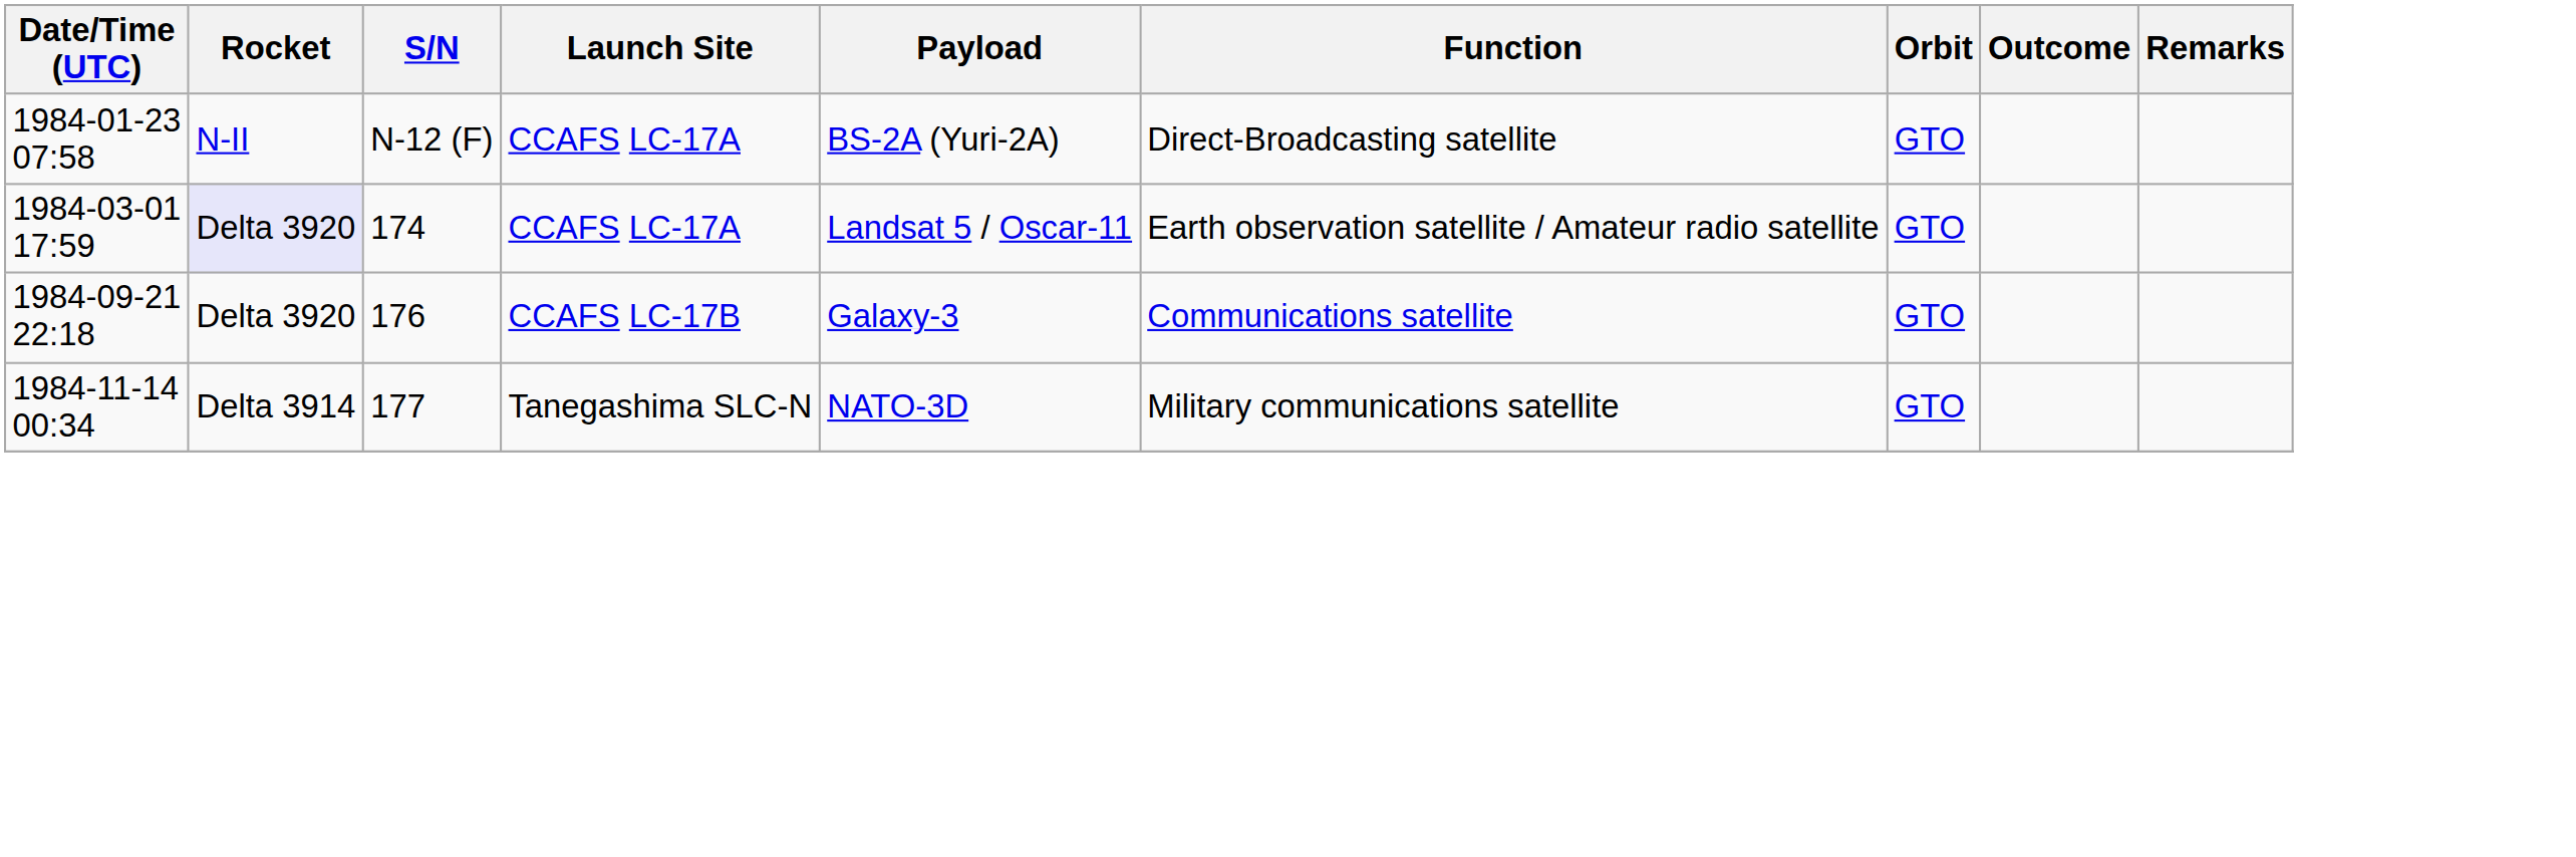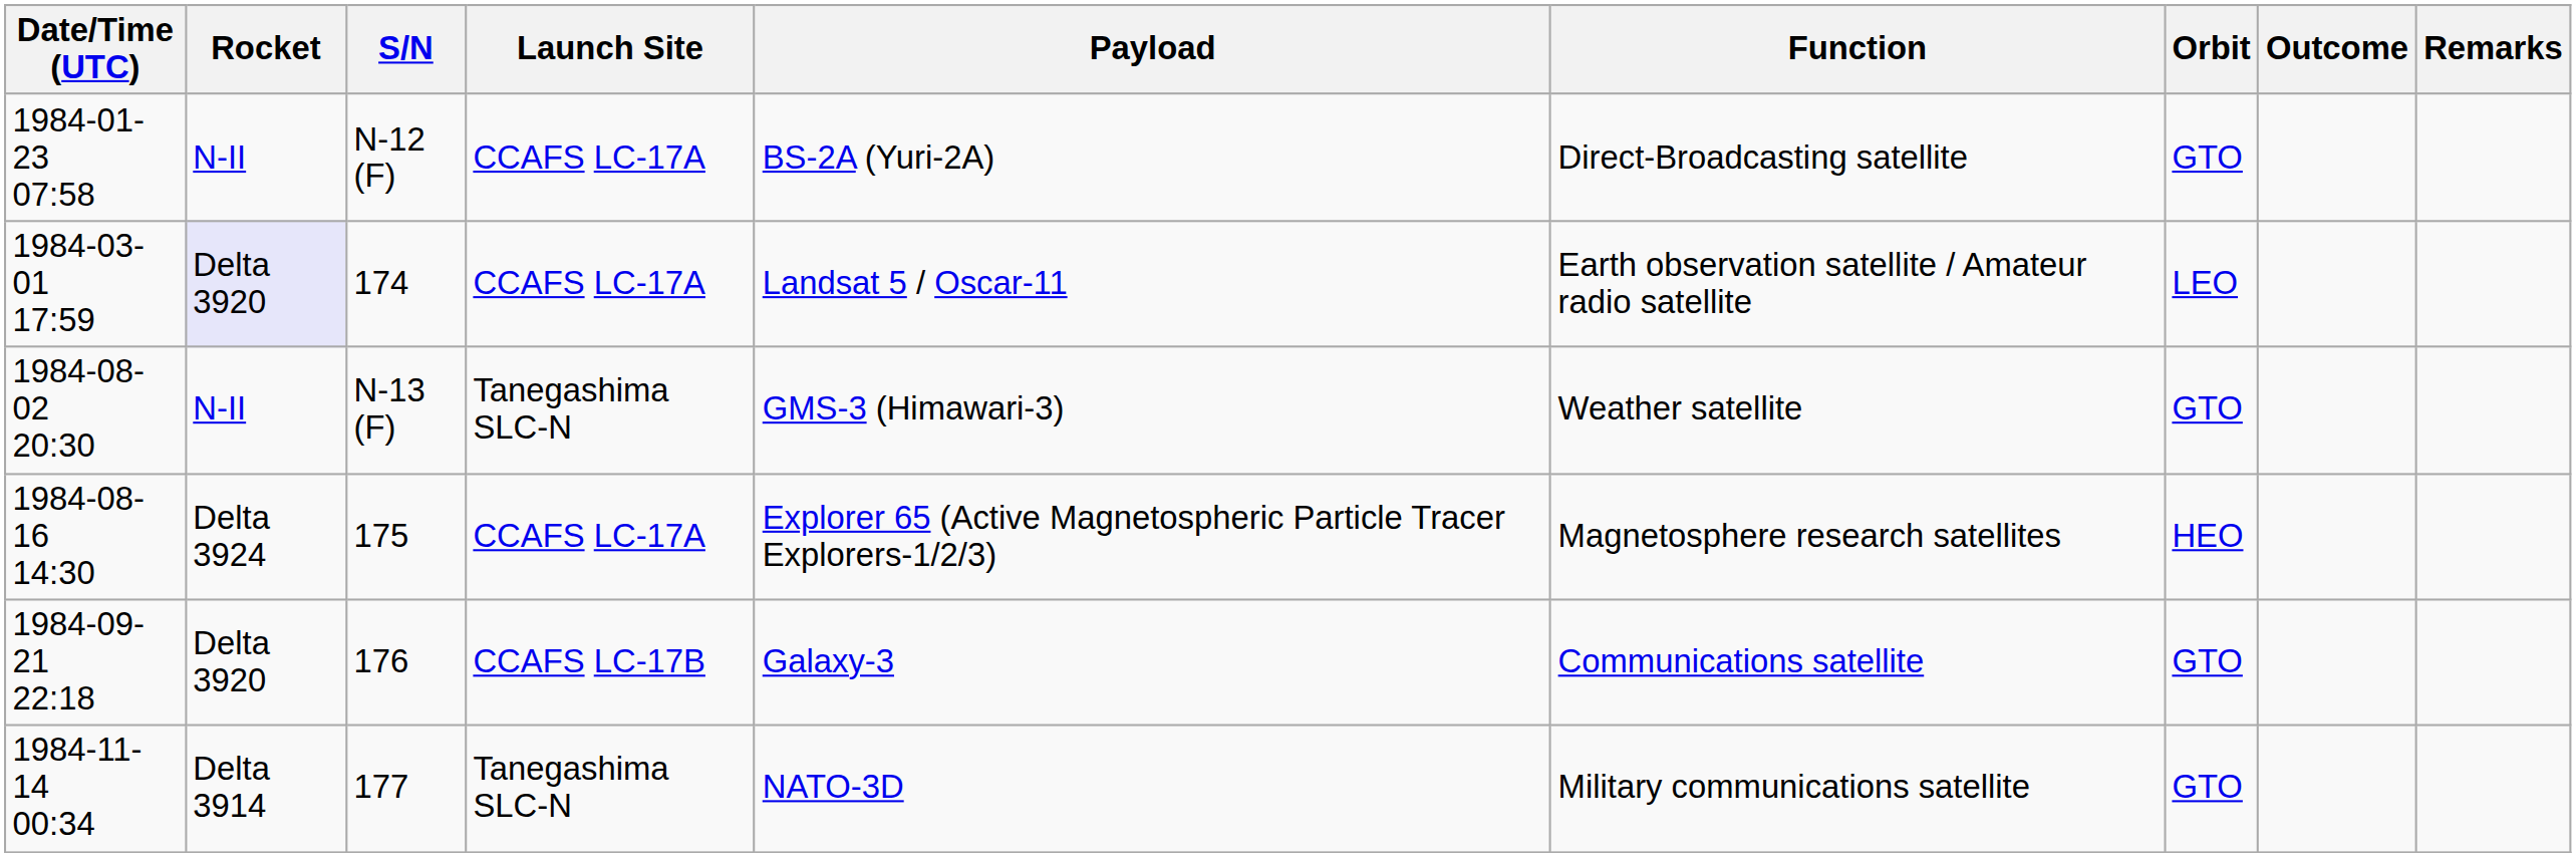 <table class="wikitable" style="margin: 1em 1em 1em 0";>
 <tr>
 <th>Date/Time<br>(<a href='#'>UTC</a>)</th>
 <th>Rocket</th>
 <th><a href='#'>S/N</a></th>
 <th>Launch Site</th>
 <th>Payload</th>
 <th>Function</th>
 <th>Orbit</th>
 <th>Outcome</th>
 <th>Remarks</th>
 </tr>
 <tr>
 <td>1984-01-23<br>07:58</td>
 <td><a href='#'>N-II</a></td>
 <td>N-12 (F)</td>
 <td><a href='#'>CCAFS</a> <a href='#'>LC-17A</a></td>
 <td><a href='#'>BS-2A</a> (Yuri-2A)</td>
 <td>Direct-Broadcasting satellite</td>
 <td><a href='#'>GTO</a></td>
 <td></td>
 <td></td>
 </tr>
 <tr>
 <td>1984-03-01<br>17:59</td>
 <td style="background: lavender;">Delta 3920</td>
 <td>174</td>
 <td><a href='#'>CCAFS</a> <a href='#'>LC-17A</a></td>
 <td><a href='#'>Landsat 5</a> / <a href='#'>Oscar-11</a></td>
 <td>Earth observation satellite / Amateur radio satellite</td>
+<td><a href='#'>LEO</a></td>
+<td></td>
+<td></td>
+</tr>
+<tr>
+<td>1984-08-02<br>20:30</td>
+<td><a href='#'>N-II</a></td>
+<td>N-13 (F)</td>
+<td>Tanegashima SLC-N</td>
+<td><a href='#'>GMS-3</a> (Himawari-3)</td>
+<td>Weather satellite</td>
 <td><a href='#'>GTO</a></td>
+<td></td>
+<td></td>
+</tr>
+<tr>
+<td>1984-08-16<br>14:30</td>
+<td>Delta 3924</td>
+<td>175</td>
+<td><a href='#'>CCAFS</a> <a href='#'>LC-17A</a></td>
+<td><a href='#'>Explorer 65</a> (Active Magnetospheric Particle Tracer Explorers-1/2/3)</td>
+<td>Magnetosphere research satellites</td>
+<td><a href='#'>HEO</a></td>
 <td></td>
 <td></td>
 </tr>
 <tr>
 <td>1984-09-21<br>22:18</td>
 <td>Delta 3920</td>
 <td>176</td>
 <td><a href='#'>CCAFS</a> <a href='#'>LC-17B</a></td>
 <td><a href='#'>Galaxy-3</a></td>
 <td><a href='#'>Communications satellite</a></td>
 <td><a href='#'>GTO</a></td>
 <td></td>
 <td></td>
 </tr>
 <tr>
 <td>1984-11-14<br>00:34</td>
 <td>Delta 3914</td>
 <td>177</td>
 <td>Tanegashima SLC-N</td>
 <td><a href='#'>NATO-3D</a></td>
 <td>Military communications satellite</td>
 <td><a href='#'>GTO</a></td>
 <td></td>
 <td></td>
 </tr>
 <tr>
 </tr>
 </table>
